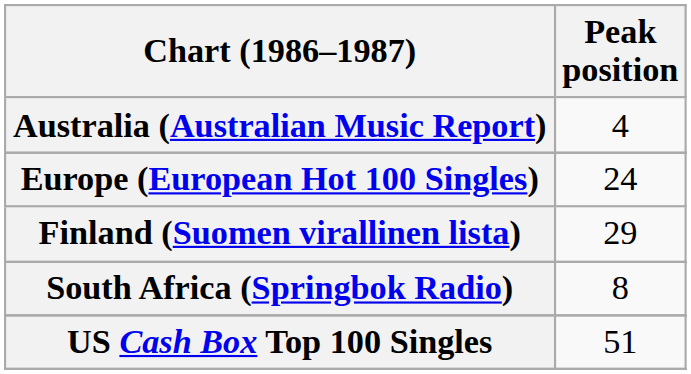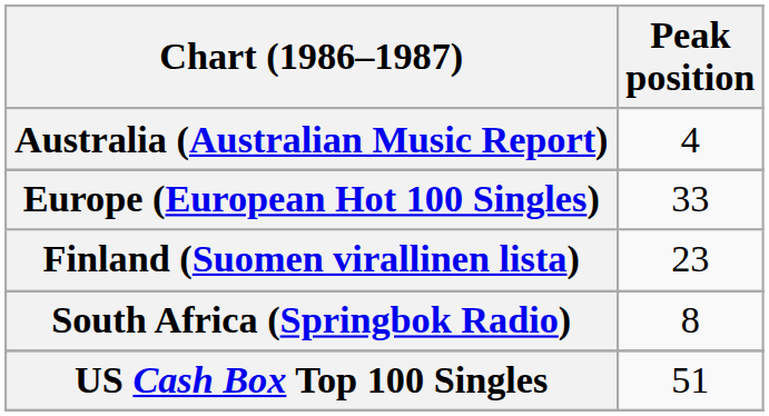 <table class="wikitable sortable plainrowheaders" style="text-align:center">
 <tr>
 <th scope="col">Chart (1986–1987)</th>
 <th scope="col">Peak<br>position</th>
 </tr>
 <tr>
 <th scope="row">Australia (<a href='#'>Australian Music Report</a>)</th>
 <td>4</td>
 </tr>
 <tr>
 </tr>
 <tr>
 </tr>
 <tr>
 <th scope="row">Europe (<a href='#'>European Hot 100 Singles</a>)</th>
-<td>24</td>
+<td>33</td>
 </tr>
 <tr>
 <th scope="row">Finland (<a href='#'>Suomen virallinen lista</a>)</th>
-<td>29</td>
+<td>23</td>
 </tr>
 <tr>
 </tr>
 <tr>
 </tr>
 <tr>
 </tr>
 <tr>
 </tr>
 <tr>
 <th scope="row">South Africa (<a href='#'>Springbok Radio</a>)</th>
 <td>8</td>
 </tr>
 <tr>
 </tr>
 <tr>
 </tr>
 <tr>
 </tr>
 <tr>
 <th scope="row">US <em><a href='#'>Cash Box</a></em> Top 100 Singles</th>
 <td>51</td>
 </tr>
 <tr>
 </tr>
 </table>
